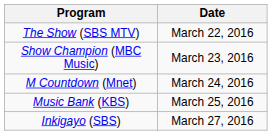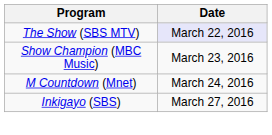 <table class="wikitable" style="text-align:center">
 <tr>
 <th width="200">Program</th>
 <th width="140">Date</th>
 </tr>
 <tr>
 <td><em><a href='#'>The Show</a></em> (<a href='#'>SBS MTV</a>)</td>
-<td>March 22, 2016</td>
+<td style="background: lavender;">March 22, 2016</td>
 </tr>
 <tr>
 <td><em><a href='#'>Show Champion</a></em> (<a href='#'>MBC Music</a>)</td>
 <td>March 23, 2016</td>
 </tr>
 <tr>
 <td><em><a href='#'>M Countdown</a></em> (<a href='#'>Mnet</a>)</td>
 <td>March 24, 2016</td>
 </tr>
 <tr>
-<td><em><a href='#'>Music Bank</a></em> (<a href='#'>KBS</a>)</td>
-<td>March 25, 2016</td>
-</tr>
-<tr>
 <td><em><a href='#'>Inkigayo</a></em> (<a href='#'>SBS</a>)</td>
 <td>March 27, 2016</td>
 </tr>
 </table>
